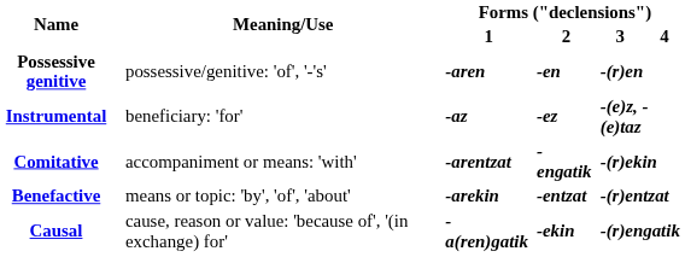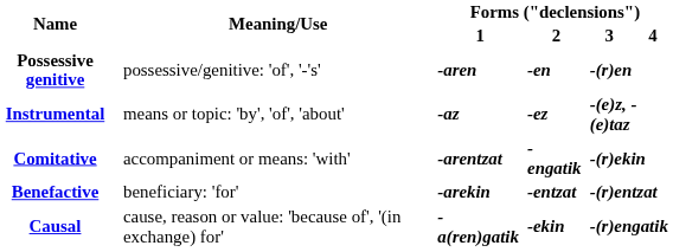 <table>
 <tr>
 <th rowspan=2 align="center">Name</th>
 <th rowspan=2 align="center">Meaning/Use</th>
 <th colspan=4 align="center">Forms ("declensions")</th>
 </tr>
 <tr>
 <th>1</th>
 <th>2</th>
 <th>3</th>
 <th>4</th>
 </tr>
 <tr>
 <th>Possessive <a href='#'>genitive</a></th>
 <td>possessive/genitive: 'of', '-'s'</td>
 <td><strong><em>-aren</em></strong></td>
 <td><strong><em>-en</em></strong></td>
 <td colspan=2><strong><em>-(r)en</em></strong></td>
 </tr>
 <tr>
 <th><a href='#'>Instrumental</a></th>
-<td>beneficiary: 'for'</td>
+<td>means or topic: 'by', 'of', 'about'</td>
 <td><strong><em>-az</em></strong></td>
 <td><strong><em>-ez</em></strong></td>
 <td colspan=2><strong><em>-(e)z, -(e)taz</em></strong></td>
 </tr>
 <tr>
 <th><a href='#'>Comitative</a></th>
 <td>accompaniment or means: 'with'</td>
 <td><strong><em>-arentzat</em></strong></td>
 <td><strong><em>-engatik</em></strong></td>
 <td colspan=2><strong><em>-(r)ekin</em></strong></td>
 </tr>
 <tr>
 <th><a href='#'>Benefactive</a></th>
-<td>means or topic: 'by', 'of', 'about'</td>
+<td>beneficiary: 'for'</td>
 <td><strong><em>-arekin</em></strong></td>
 <td><strong><em>-entzat</em></strong></td>
 <td colspan=2><strong><em>-(r)entzat</em></strong></td>
 </tr>
 <tr>
 <th><a href='#'>Causal</a></th>
 <td>cause, reason or value: 'because of', '(in exchange) for'</td>
 <td><strong><em>-a(ren)gatik</em></strong></td>
 <td><strong><em>-ekin</em></strong></td>
 <td colspan=2><strong><em>-(r)engatik</em></strong></td>
 </tr>
 </table>
